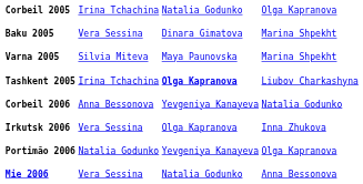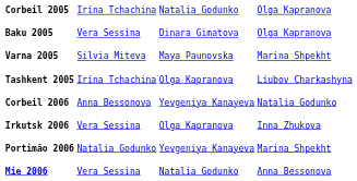 <table>
 <tr>
 <th scope=row style="text-align:left">Corbeil 2005 </th>
 <td style="height:30px;"> <a href='#'>Irina Tchachina</a></td>
 <td style="height:30px;"> <a href='#'>Natalia Godunko</a></td>
 <td style="height:30px;"> <a href='#'>Olga Kapranova</a></td>
 </tr>
 <tr>
 <th scope=row style="text-align:left">Baku 2005 </th>
 <td style="height:30px;"> <a href='#'>Vera Sessina</a></td>
 <td style="height:30px;"> <a href='#'>Dinara Gimatova</a></td>
-<td style="height:30px;"> <a href='#'>Marina Shpekht</a></td>
+<td style="height:30px;"> <a href='#'>Olga Kapranova</a></td>
 </tr>
 <tr>
 <th scope=row style="text-align:left">Varna 2005 </th>
 <td style="height:30px;"> <a href='#'>Silvia Miteva</a></td>
 <td style="height:30px;"> <a href='#'>Maya Paunovska</a></td>
 <td style="height:30px;"> <a href='#'>Marina Shpekht</a></td>
 </tr>
 <tr>
 <th scope=row style="text-align:left">Tashkent 2005 </th>
 <td style="height:30px;"> <a href='#'>Irina Tchachina</a></td>
-<td style="height:30px;"><strong> <a href='#'>Olga Kapranova</a></strong></td>
+<td style="height:30px;"> <a href='#'>Olga Kapranova</a></td>
 <td style="height:30px;"> <a href='#'>Liubov Charkashyna</a></td>
 </tr>
 <tr>
 <th scope=row style="text-align:left">Corbeil 2006 </th>
 <td style="height:30px;"> <a href='#'>Anna Bessonova</a></td>
 <td style="height:30px;"> <a href='#'>Yevgeniya Kanayeva</a></td>
 <td style="height:30px;"> <a href='#'>Natalia Godunko</a></td>
 </tr>
 <tr>
 <th scope=row style="text-align:left">Irkutsk 2006 </th>
 <td style="height:30px;"> <a href='#'>Vera Sessina</a></td>
 <td style="height:30px;"> <a href='#'>Olga Kapranova</a></td>
 <td style="height:30px;"> <a href='#'>Inna Zhukova</a></td>
 </tr>
 <tr>
 <th scope=row style="text-align:left">Portimão 2006 </th>
 <td style="height:30px;"> <a href='#'>Natalia Godunko</a></td>
 <td style="height:30px;"> <a href='#'>Yevgeniya Kanayeva</a></td>
-<td style="height:30px;"> <a href='#'>Olga Kapranova</a></td>
+<td style="height:30px;"> <a href='#'>Marina Shpekht</a></td>
 </tr>
 <tr>
 <th scope=row style="text-align:left"><a href='#'>Mie 2006</a></th>
 <td style="height:30px;"> <a href='#'>Vera Sessina</a></td>
 <td style="height:30px;"> <a href='#'>Natalia Godunko</a></td>
 <td style="height:30px;"> <a href='#'>Anna Bessonova</a></td>
 </tr>
 </table>
